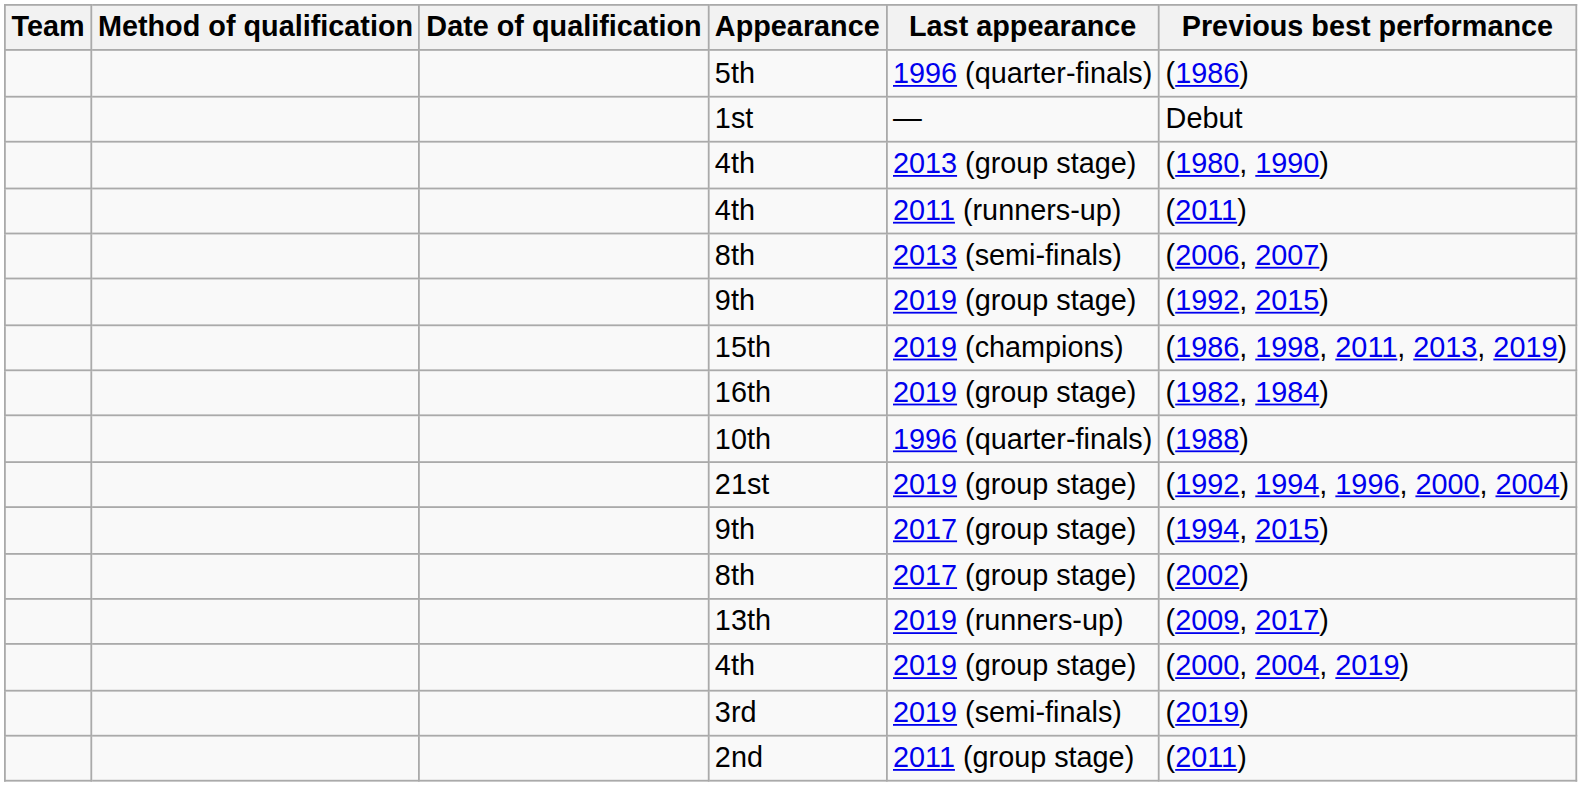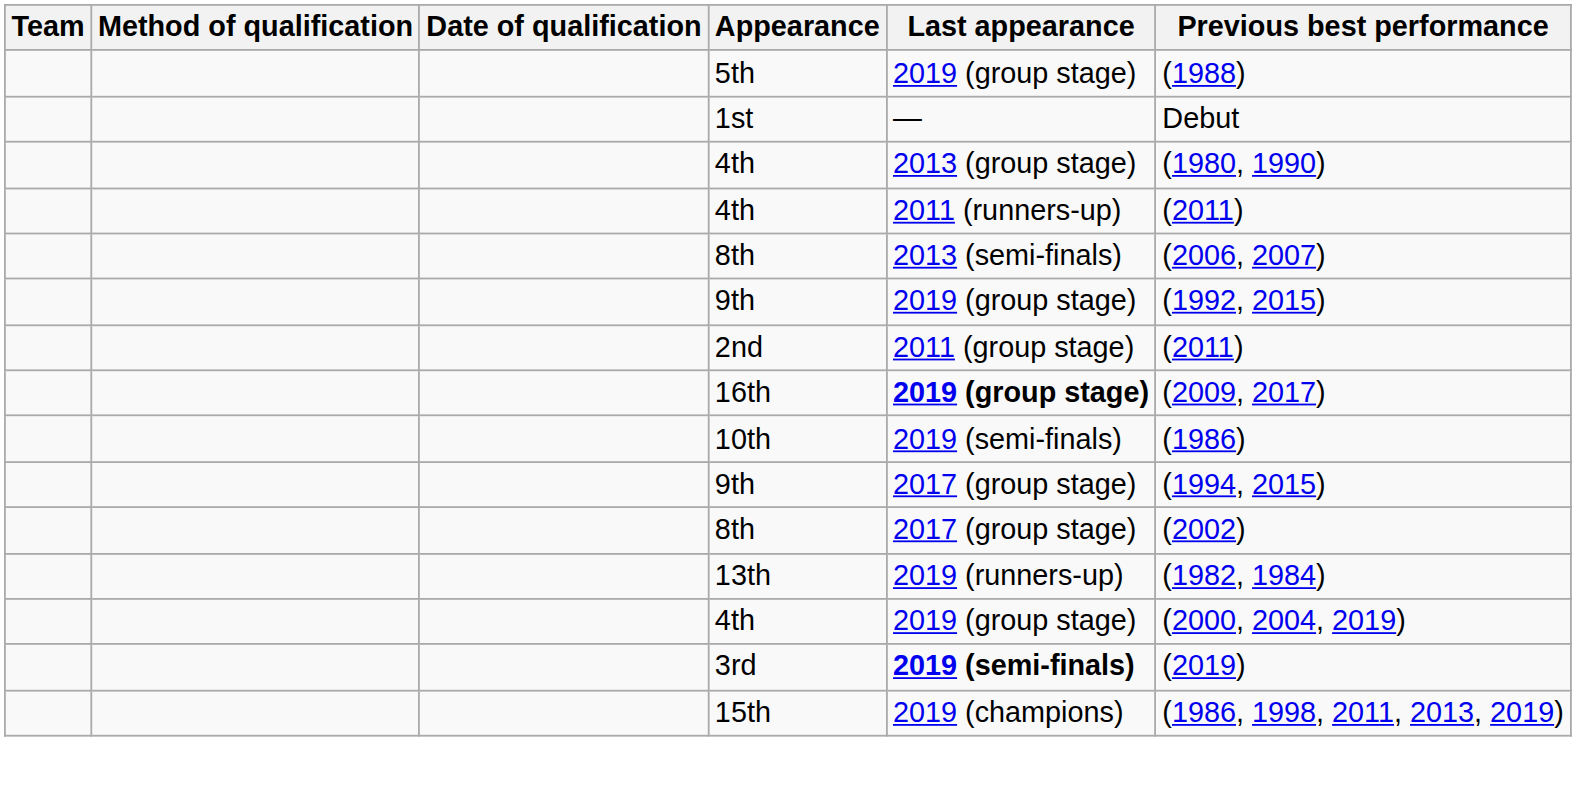 <table class="wikitable sortable">
 <tr>
 <th>Team</th>
 <th>Method of qualification</th>
 <th>Date of qualification</th>
 <th data-sort-type="number">Appearance</th>
 <th>Last appearance</th>
 <th>Previous best performance</th>
 </tr>
 <tr>
 <td></td>
 <td></td>
 <td></td>
 <td>5th</td>
-<td><a href='#'>1996</a> (quarter-finals)</td>
-<td> (<a href='#'>1986</a>)</td>
+<td><a href='#'>2019</a> (group stage)</td>
+<td> (<a href='#'>1988</a>)</td>
 </tr>
 <tr>
 <td></td>
 <td></td>
 <td></td>
 <td>1st</td>
 <td>—</td>
 <td>Debut</td>
 </tr>
 <tr>
 <td></td>
 <td></td>
 <td></td>
 <td>4th </td>
 <td><a href='#'>2013</a> (group stage)</td>
 <td><strong></strong> (<a href='#'>1980</a>, <a href='#'>1990</a>)</td>
 </tr>
 <tr>
 <td></td>
 <td></td>
 <td></td>
 <td>4th</td>
 <td><a href='#'>2011</a> (runners-up)</td>
 <td> (<a href='#'>2011</a>)</td>
 </tr>
 <tr>
 <td></td>
 <td></td>
 <td></td>
 <td>8th</td>
 <td><a href='#'>2013</a> (semi-finals)</td>
 <td><strong></strong> (<a href='#'>2006</a>, <a href='#'>2007</a>)</td>
 </tr>
 <tr>
 <td></td>
 <td></td>
 <td></td>
 <td>9th</td>
 <td><a href='#'>2019</a> (group stage)</td>
 <td> (<a href='#'>1992</a>, <a href='#'>2015</a>)</td>
 </tr>
 <tr>
 <td></td>
 <td></td>
 <td></td>
-<td>15th</td>
-<td><a href='#'>2019</a> (champions)</td>
-<td> (<a href='#'>1986</a>, <a href='#'>1998</a>, <a href='#'>2011</a>, <a href='#'>2013</a>, <a href='#'>2019</a>)</td>
+<td>2nd</td>
+<td><a href='#'>2011</a> (group stage)</td>
+<td> (<a href='#'>2011</a>)</td>
 </tr>
 <tr>
 <td></td>
 <td></td>
 <td></td>
 <td>16th</td>
-<td><a href='#'>2019</a> (group stage)</td>
-<td> (<a href='#'>1982</a>, <a href='#'>1984</a>)</td>
+<td><strong><a href='#'>2019</a> (group stage)</strong></td>
+<td> (<a href='#'>2009</a>, <a href='#'>2017</a>)</td>
 </tr>
 <tr>
 <td></td>
 <td></td>
 <td></td>
 <td>10th</td>
-<td><a href='#'>1996</a> (quarter-finals)</td>
-<td> (<a href='#'>1988</a>)</td>
-</tr>
-<tr>
-<td></td>
-<td></td>
-<td></td>
-<td>21st</td>
-<td><a href='#'>2019</a> (group stage)</td>
-<td> (<a href='#'>1992</a>, <a href='#'>1994</a>, <a href='#'>1996</a>, <a href='#'>2000</a>, <a href='#'>2004</a>)</td>
+<td><a href='#'>2019</a> (semi-finals)</td>
+<td> (<a href='#'>1986</a>)</td>
 </tr>
 <tr>
 <td></td>
 <td></td>
 <td></td>
 <td>9th</td>
 <td><a href='#'>2017</a> (group stage)</td>
 <td> (<a href='#'>1994</a>, <a href='#'>2015</a>)</td>
 </tr>
 <tr>
 <td></td>
 <td></td>
 <td></td>
 <td>8th </td>
 <td><a href='#'>2017</a> (group stage)</td>
 <td> (<a href='#'>2002</a>)</td>
 </tr>
 <tr>
 <td></td>
 <td></td>
 <td></td>
 <td>13th</td>
 <td><a href='#'>2019</a> (runners-up)</td>
-<td> (<a href='#'>2009</a>, <a href='#'>2017</a>)</td>
+<td> (<a href='#'>1982</a>, <a href='#'>1984</a>)</td>
 </tr>
 <tr>
 <td></td>
 <td></td>
 <td></td>
 <td>4th</td>
 <td><a href='#'>2019</a> (group stage)</td>
 <td> (<a href='#'>2000</a>, <a href='#'>2004</a>, <a href='#'>2019</a>)</td>
 </tr>
 <tr>
 <td></td>
 <td></td>
 <td></td>
 <td>3rd</td>
-<td><a href='#'>2019</a> (semi-finals)</td>
+<td><strong><a href='#'>2019</a> (semi-finals)</strong></td>
 <td> (<a href='#'>2019</a>)</td>
 </tr>
 <tr>
 <td></td>
 <td></td>
 <td></td>
-<td>2nd</td>
-<td><a href='#'>2011</a> (group stage)</td>
-<td> (<a href='#'>2011</a>)</td>
+<td>15th</td>
+<td><a href='#'>2019</a> (champions)</td>
+<td> (<a href='#'>1986</a>, <a href='#'>1998</a>, <a href='#'>2011</a>, <a href='#'>2013</a>, <a href='#'>2019</a>)</td>
 </tr>
 </table>
